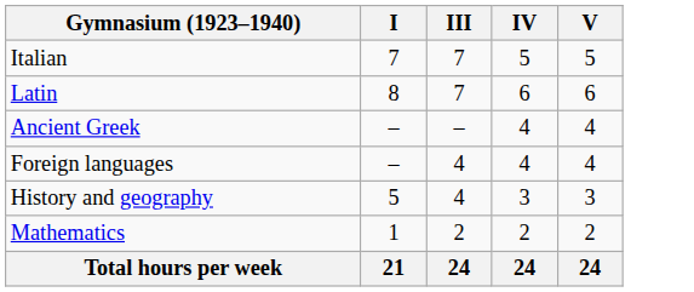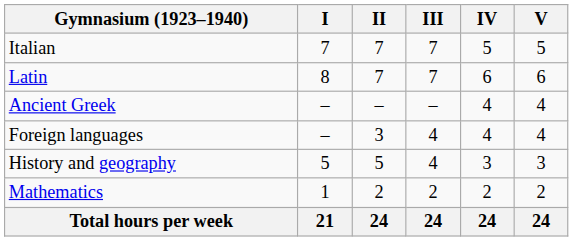 <table class="wikitable">
 <tr>
 <th width="250">Gymnasium (1923–1940)</th>
 <th width="40">I</th>
+<th width="40">II</th>
 <th width="40">III</th>
 <th width="40">IV</th>
 <th width="40">V</th>
 </tr>
 <tr align="center">
 <td align="left">Italian</td>
+<td>7</td>
 <td>7</td>
 <td>7</td>
 <td>5</td>
 <td>5</td>
 </tr>
 <tr align="center">
 <td align="left"><a href='#'>Latin</a></td>
 <td>8</td>
 <td>7</td>
+<td>7</td>
 <td>6</td>
 <td>6</td>
 </tr>
 <tr align="center">
 <td align="left"><a href='#'>Ancient Greek</a></td>
+<td>–</td>
 <td>–</td>
 <td>–</td>
 <td>4</td>
 <td>4</td>
 </tr>
 <tr align="center">
 <td align="left">Foreign languages</td>
 <td>–</td>
+<td>3</td>
 <td>4</td>
 <td>4</td>
 <td>4</td>
 </tr>
 <tr align="center">
 <td align="left">History and <a href='#'>geography</a></td>
+<td>5</td>
 <td>5</td>
 <td>4</td>
 <td>3</td>
 <td>3</td>
 </tr>
 <tr align="center">
 <td align="left"><a href='#'>Mathematics</a></td>
 <td>1</td>
 <td>2</td>
 <td>2</td>
 <td>2</td>
+<td>2</td>
 </tr>
 <tr>
 <th>Total hours per week</th>
 <th>21</th>
 <th>24</th>
 <th>24</th>
 <th>24</th>
+<th>24</th>
 </tr>
 </table>
